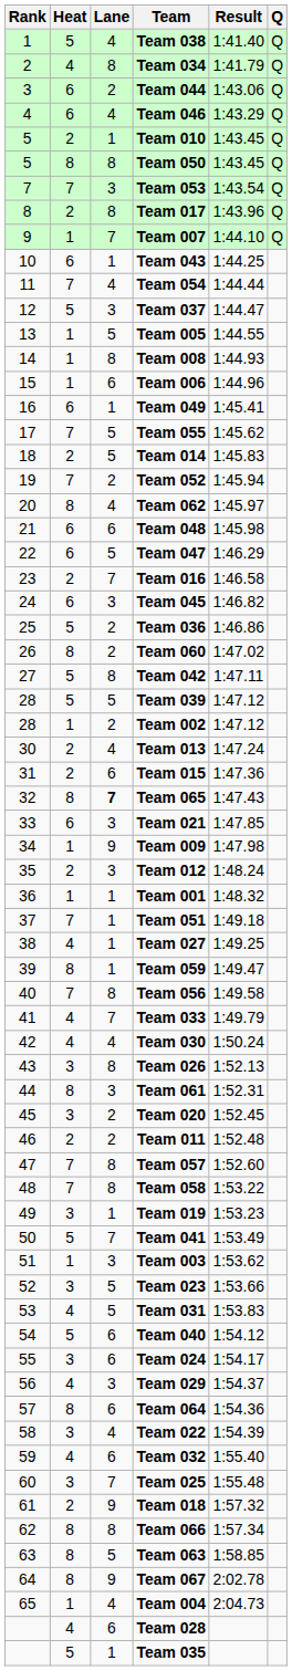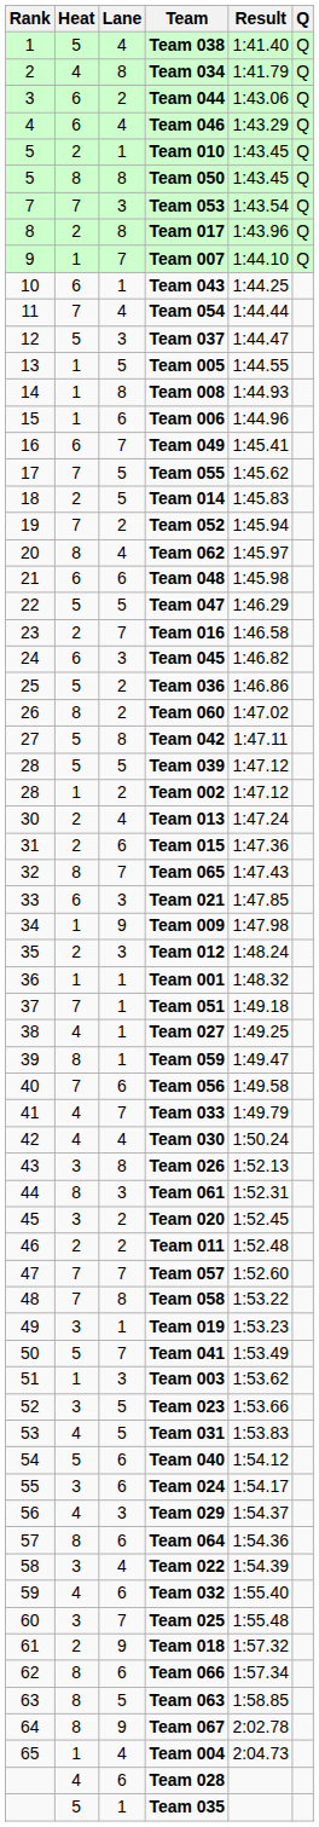 <table class="wikitable sortable" style="text-align:center">
 <tr>
 <th>Rank</th>
 <th>Heat</th>
 <th>Lane</th>
 <th>Team</th>
 <th>Result</th>
 <th>Q</th>
 </tr>
 <tr bgcolor=ccffcc>
 <td>1</td>
 <td>5</td>
 <td>4</td>
 <td><strong>Team 038</strong></td>
 <td>1:41.40</td>
 <td>Q</td>
 </tr>
 <tr bgcolor=ccffcc>
 <td>2</td>
 <td>4</td>
 <td>8</td>
 <td><strong>Team 034</strong></td>
 <td>1:41.79</td>
 <td>Q</td>
 </tr>
 <tr bgcolor=ccffcc>
 <td>3</td>
 <td>6</td>
 <td>2</td>
 <td><strong>Team 044</strong></td>
 <td>1:43.06</td>
 <td>Q</td>
 </tr>
 <tr bgcolor=ccffcc>
 <td>4</td>
 <td>6</td>
 <td>4</td>
 <td><strong>Team 046</strong></td>
 <td>1:43.29</td>
 <td>Q</td>
 </tr>
 <tr bgcolor=ccffcc>
 <td>5</td>
 <td>2</td>
 <td>1</td>
 <td><strong>Team 010</strong></td>
 <td>1:43.45</td>
 <td>Q</td>
 </tr>
 <tr bgcolor=ccffcc>
 <td>5</td>
 <td>8</td>
 <td>8</td>
 <td><strong>Team 050</strong></td>
 <td>1:43.45</td>
 <td>Q</td>
 </tr>
 <tr bgcolor=ccffcc>
 <td>7</td>
 <td>7</td>
 <td>3</td>
 <td><strong>Team 053</strong></td>
 <td>1:43.54</td>
 <td>Q</td>
 </tr>
 <tr bgcolor=ccffcc>
 <td>8</td>
 <td>2</td>
 <td>8</td>
 <td><strong>Team 017</strong></td>
 <td>1:43.96</td>
 <td>Q</td>
 </tr>
 <tr bgcolor=ccffcc>
 <td>9</td>
 <td>1</td>
 <td>7</td>
 <td><strong>Team 007</strong></td>
 <td>1:44.10</td>
 <td>Q</td>
 </tr>
 <tr>
 <td>10</td>
 <td>6</td>
 <td>1</td>
 <td><strong>Team 043</strong></td>
 <td>1:44.25</td>
 <td></td>
 </tr>
 <tr>
 <td>11</td>
 <td>7</td>
 <td>4</td>
 <td><strong>Team 054</strong></td>
 <td>1:44.44</td>
 <td></td>
 </tr>
 <tr>
 <td>12</td>
 <td>5</td>
 <td>3</td>
 <td><strong>Team 037</strong></td>
 <td>1:44.47</td>
 <td></td>
 </tr>
 <tr>
 <td>13</td>
 <td>1</td>
 <td>5</td>
 <td><strong>Team 005</strong></td>
 <td>1:44.55</td>
 <td></td>
 </tr>
 <tr>
 <td>14</td>
 <td>1</td>
 <td>8</td>
 <td><strong>Team 008</strong></td>
 <td>1:44.93</td>
 <td></td>
 </tr>
 <tr>
 <td>15</td>
 <td>1</td>
 <td>6</td>
 <td><strong>Team 006</strong></td>
 <td>1:44.96</td>
 <td></td>
 </tr>
 <tr>
 <td>16</td>
 <td>6</td>
-<td>1</td>
+<td>7</td>
 <td><strong>Team 049</strong></td>
 <td>1:45.41</td>
 <td></td>
 </tr>
 <tr>
 <td>17</td>
 <td>7</td>
 <td>5</td>
 <td><strong>Team 055</strong></td>
 <td>1:45.62</td>
 <td></td>
 </tr>
 <tr>
 <td>18</td>
 <td>2</td>
 <td>5</td>
 <td><strong>Team 014</strong></td>
 <td>1:45.83</td>
 <td></td>
 </tr>
 <tr>
 <td>19</td>
 <td>7</td>
 <td>2</td>
 <td><strong>Team 052</strong></td>
 <td>1:45.94</td>
 <td></td>
 </tr>
 <tr>
 <td>20</td>
 <td>8</td>
 <td>4</td>
 <td><strong>Team 062</strong></td>
 <td>1:45.97</td>
 <td></td>
 </tr>
 <tr>
 <td>21</td>
 <td>6</td>
 <td>6</td>
 <td><strong>Team 048</strong></td>
 <td>1:45.98</td>
 <td></td>
 </tr>
 <tr>
 <td>22</td>
-<td>6</td>
+<td>5</td>
 <td>5</td>
 <td><strong>Team 047</strong></td>
 <td>1:46.29</td>
 <td></td>
 </tr>
 <tr>
 <td>23</td>
 <td>2</td>
 <td>7</td>
 <td><strong>Team 016</strong></td>
 <td>1:46.58</td>
 <td></td>
 </tr>
 <tr>
 <td>24</td>
 <td>6</td>
 <td>3</td>
 <td><strong>Team 045</strong></td>
 <td>1:46.82</td>
 <td></td>
 </tr>
 <tr>
 <td>25</td>
 <td>5</td>
 <td>2</td>
 <td><strong>Team 036</strong></td>
 <td>1:46.86</td>
 <td></td>
 </tr>
 <tr>
 <td>26</td>
 <td>8</td>
 <td>2</td>
 <td><strong>Team 060</strong></td>
 <td>1:47.02</td>
 <td></td>
 </tr>
 <tr>
 <td>27</td>
 <td>5</td>
 <td>8</td>
 <td><strong>Team 042</strong></td>
 <td>1:47.11</td>
 <td></td>
 </tr>
 <tr>
 <td>28</td>
 <td>5</td>
 <td>5</td>
 <td><strong>Team 039</strong></td>
 <td>1:47.12</td>
 <td></td>
 </tr>
 <tr>
 <td>28</td>
 <td>1</td>
 <td>2</td>
 <td><strong>Team 002</strong></td>
 <td>1:47.12</td>
 <td></td>
 </tr>
 <tr>
 <td>30</td>
 <td>2</td>
 <td>4</td>
 <td><strong>Team 013</strong></td>
 <td>1:47.24</td>
 <td></td>
 </tr>
 <tr>
 <td>31</td>
 <td>2</td>
 <td>6</td>
 <td><strong>Team 015</strong></td>
 <td>1:47.36</td>
 <td></td>
 </tr>
 <tr>
 <td>32</td>
 <td>8</td>
-<td><strong>7</strong></td>
+<td>7</td>
 <td><strong>Team 065</strong></td>
 <td>1:47.43</td>
 <td></td>
 </tr>
 <tr>
 <td>33</td>
 <td>6</td>
 <td>3</td>
 <td><strong>Team 021</strong></td>
 <td>1:47.85</td>
 <td></td>
 </tr>
 <tr>
 <td>34</td>
 <td>1</td>
 <td>9</td>
 <td><strong>Team 009</strong></td>
 <td>1:47.98</td>
 <td></td>
 </tr>
 <tr>
 <td>35</td>
 <td>2</td>
 <td>3</td>
 <td><strong>Team 012</strong></td>
 <td>1:48.24</td>
 <td></td>
 </tr>
 <tr>
 <td>36</td>
 <td>1</td>
 <td>1</td>
 <td><strong>Team 001</strong></td>
 <td>1:48.32</td>
 <td></td>
 </tr>
 <tr>
 <td>37</td>
 <td>7</td>
 <td>1</td>
 <td><strong>Team 051</strong></td>
 <td>1:49.18</td>
 <td></td>
 </tr>
 <tr>
 <td>38</td>
 <td>4</td>
 <td>1</td>
 <td><strong>Team 027</strong></td>
 <td>1:49.25</td>
 <td></td>
 </tr>
 <tr>
 <td>39</td>
 <td>8</td>
 <td>1</td>
 <td><strong>Team 059</strong></td>
 <td>1:49.47</td>
 <td></td>
 </tr>
 <tr>
 <td>40</td>
 <td>7</td>
-<td>8</td>
+<td>6</td>
 <td><strong>Team 056</strong></td>
 <td>1:49.58</td>
 <td></td>
 </tr>
 <tr>
 <td>41</td>
 <td>4</td>
 <td>7</td>
 <td><strong>Team 033</strong></td>
 <td>1:49.79</td>
 <td></td>
 </tr>
 <tr>
 <td>42</td>
 <td>4</td>
 <td>4</td>
 <td><strong>Team 030</strong></td>
 <td>1:50.24</td>
 <td></td>
 </tr>
 <tr>
 <td>43</td>
 <td>3</td>
 <td>8</td>
 <td><strong>Team 026</strong></td>
 <td>1:52.13</td>
 <td></td>
 </tr>
 <tr>
 <td>44</td>
 <td>8</td>
 <td>3</td>
 <td><strong>Team 061</strong></td>
 <td>1:52.31</td>
 <td></td>
 </tr>
 <tr>
 <td>45</td>
 <td>3</td>
 <td>2</td>
 <td><strong>Team 020</strong></td>
 <td>1:52.45</td>
 <td></td>
 </tr>
 <tr>
 <td>46</td>
 <td>2</td>
 <td>2</td>
 <td><strong>Team 011</strong></td>
 <td>1:52.48</td>
 <td></td>
 </tr>
 <tr>
 <td>47</td>
 <td>7</td>
-<td>8</td>
+<td>7</td>
 <td><strong>Team 057</strong></td>
 <td>1:52.60</td>
 <td></td>
 </tr>
 <tr>
 <td>48</td>
 <td>7</td>
 <td>8</td>
 <td><strong>Team 058</strong></td>
 <td>1:53.22</td>
 <td></td>
 </tr>
 <tr>
 <td>49</td>
 <td>3</td>
 <td>1</td>
 <td><strong>Team 019</strong></td>
 <td>1:53.23</td>
 <td></td>
 </tr>
 <tr>
 <td>50</td>
 <td>5</td>
 <td>7</td>
 <td><strong>Team 041</strong></td>
 <td>1:53.49</td>
 <td></td>
 </tr>
 <tr>
 <td>51</td>
 <td>1</td>
 <td>3</td>
 <td><strong>Team 003</strong></td>
 <td>1:53.62</td>
 <td></td>
 </tr>
 <tr>
 <td>52</td>
 <td>3</td>
 <td>5</td>
 <td><strong>Team 023</strong></td>
 <td>1:53.66</td>
 <td></td>
 </tr>
 <tr>
 <td>53</td>
 <td>4</td>
 <td>5</td>
 <td><strong>Team 031</strong></td>
 <td>1:53.83</td>
 <td></td>
 </tr>
 <tr>
 <td>54</td>
 <td>5</td>
 <td>6</td>
 <td><strong>Team 040</strong></td>
 <td>1:54.12</td>
 <td></td>
 </tr>
 <tr>
 <td>55</td>
 <td>3</td>
 <td>6</td>
 <td><strong>Team 024</strong></td>
 <td>1:54.17</td>
 <td></td>
 </tr>
 <tr>
 <td>56</td>
 <td>4</td>
 <td>3</td>
 <td><strong>Team 029</strong></td>
 <td>1:54.37</td>
 <td></td>
 </tr>
 <tr>
 <td>57</td>
 <td>8</td>
 <td>6</td>
 <td><strong>Team 064</strong></td>
 <td>1:54.36</td>
 <td></td>
 </tr>
 <tr>
 <td>58</td>
 <td>3</td>
 <td>4</td>
 <td><strong>Team 022</strong></td>
 <td>1:54.39</td>
 <td></td>
 </tr>
 <tr>
 <td>59</td>
 <td>4</td>
 <td>6</td>
 <td><strong>Team 032</strong></td>
 <td>1:55.40</td>
 <td></td>
 </tr>
 <tr>
 <td>60</td>
 <td>3</td>
 <td>7</td>
 <td><strong>Team 025</strong></td>
 <td>1:55.48</td>
 <td></td>
 </tr>
 <tr>
 <td>61</td>
 <td>2</td>
 <td>9</td>
 <td><strong>Team 018</strong></td>
 <td>1:57.32</td>
 <td></td>
 </tr>
 <tr>
 <td>62</td>
 <td>8</td>
-<td>8</td>
+<td>6</td>
 <td><strong>Team 066</strong></td>
 <td>1:57.34</td>
 <td></td>
 </tr>
 <tr>
 <td>63</td>
 <td>8</td>
 <td>5</td>
 <td><strong>Team 063</strong></td>
 <td>1:58.85</td>
 <td></td>
 </tr>
 <tr>
 <td>64</td>
 <td>8</td>
 <td>9</td>
 <td><strong>Team 067</strong></td>
 <td>2:02.78</td>
 <td></td>
 </tr>
 <tr>
 <td>65</td>
 <td>1</td>
 <td>4</td>
 <td><strong>Team 004</strong></td>
 <td>2:04.73</td>
 <td></td>
 </tr>
 <tr>
 <td></td>
 <td>4</td>
 <td>6</td>
 <td><strong>Team 028</strong></td>
 <td></td>
 <td></td>
 </tr>
 <tr>
 <td></td>
 <td>5</td>
 <td>1</td>
 <td><strong>Team 035</strong></td>
 <td></td>
 <td></td>
 </tr>
 </table>
